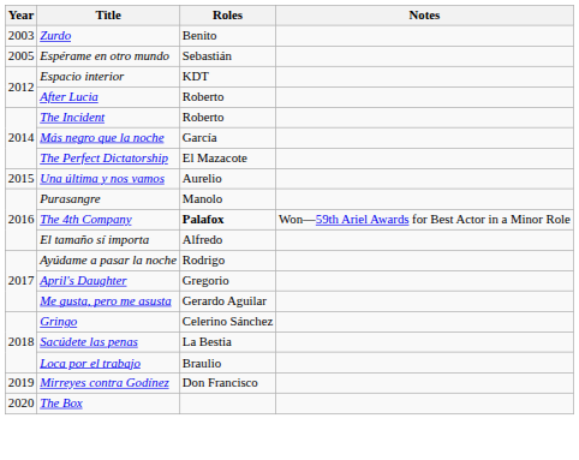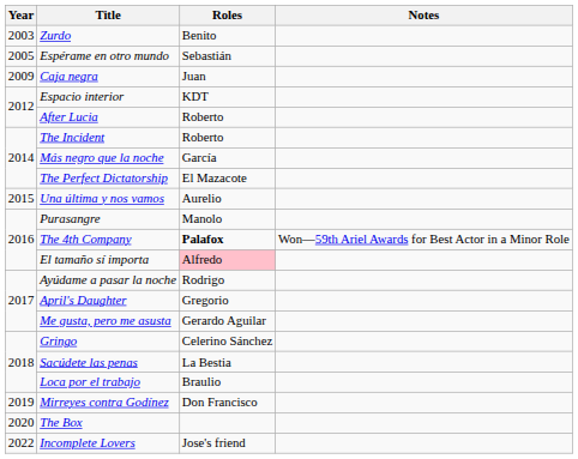 <table class="wikitable sortable">
 <tr>
 <th>Year</th>
 <th>Title</th>
 <th>Roles</th>
 <th>Notes</th>
 </tr>
 <tr>
 <td>2003</td>
 <td><em><a href='#'>Zurdo</a></em></td>
 <td>Benito</td>
 <td></td>
 </tr>
 <tr>
 <td>2005</td>
 <td><em>Espérame en otro mundo</em></td>
 <td>Sebastián</td>
+<td></td>
+</tr>
+<tr>
+<td>2009</td>
+<td><em><a href='#'>Caja negra</a></em></td>
+<td>Juan</td>
 <td></td>
 </tr>
 <tr>
 <td rowspan="2">2012</td>
 <td><em>Espacio interior</em></td>
 <td>KDT</td>
 <td></td>
 </tr>
 <tr>
 <td><em><a href='#'>After Lucia</a></em></td>
 <td>Roberto</td>
 <td></td>
 </tr>
 <tr>
 <td rowspan="3">2014</td>
 <td><em><a href='#'>The Incident</a></em></td>
 <td>Roberto</td>
 <td></td>
 </tr>
 <tr>
 <td><em><a href='#'>Más negro que la noche</a></em></td>
 <td>García</td>
 <td></td>
 </tr>
 <tr>
 <td><em><a href='#'>The Perfect Dictatorship</a></em></td>
 <td>El Mazacote</td>
 <td></td>
 </tr>
 <tr>
 <td>2015</td>
 <td><em><a href='#'>Una última y nos vamos</a></em></td>
 <td>Aurelio</td>
 <td></td>
 </tr>
 <tr>
 <td rowspan="3">2016</td>
 <td><em>Purasangre</em></td>
 <td>Manolo</td>
 <td></td>
 </tr>
 <tr>
 <td><em><a href='#'>The 4th Company</a></em></td>
 <td><strong>Palafox</strong></td>
 <td>Won—<a href='#'>59th Ariel Awards</a> for Best Actor in a Minor Role</td>
 </tr>
 <tr>
 <td><em>El tamaño sí importa</em></td>
-<td>Alfredo</td>
+<td style="background: pink;">Alfredo</td>
 <td></td>
 </tr>
 <tr>
 <td rowspan="3">2017</td>
 <td><em>Ayúdame a pasar la noche</em></td>
 <td>Rodrigo</td>
 <td></td>
 </tr>
 <tr>
 <td><em><a href='#'>April's Daughter</a></em></td>
 <td>Gregorio</td>
 <td></td>
 </tr>
 <tr>
 <td><em><a href='#'>Me gusta, pero me asusta</a></em></td>
 <td>Gerardo Aguilar</td>
 <td></td>
 </tr>
 <tr>
 <td rowspan="3">2018</td>
 <td><em><a href='#'>Gringo</a></em></td>
 <td>Celerino Sánchez</td>
 <td></td>
 </tr>
 <tr>
 <td><em><a href='#'>Sacúdete las penas</a></em></td>
 <td>La Bestia</td>
 <td></td>
 </tr>
 <tr>
 <td><em><a href='#'>Loca por el trabajo</a></em></td>
 <td>Braulio</td>
 <td></td>
 </tr>
 <tr>
 <td>2019</td>
 <td><em><a href='#'>Mirreyes contra Godínez</a></em></td>
 <td>Don Francisco</td>
 <td></td>
 </tr>
 <tr>
 <td>2020</td>
 <td><em><a href='#'>The Box</a></em></td>
 <td></td>
 <td></td>
 </tr>
+<tr>
+<td>2022</td>
+<td><em><a href='#'>Incomplete Lovers</a></em></td>
+<td>Jose's friend</td>
+<td></td>
+</tr>
 </table>
